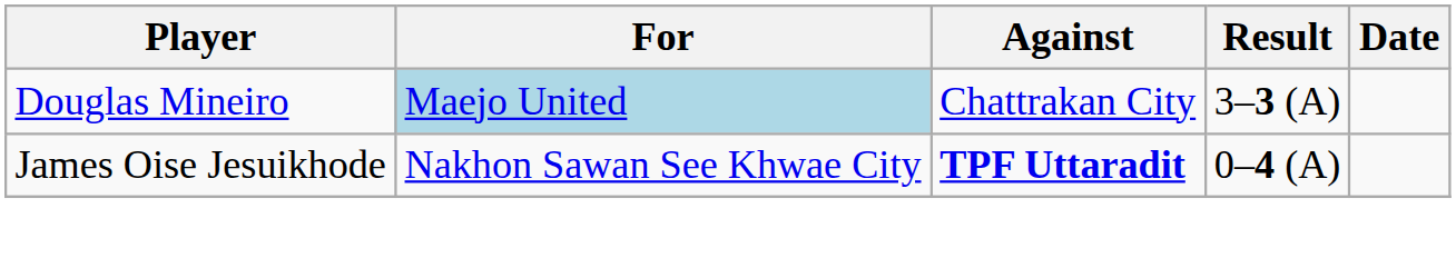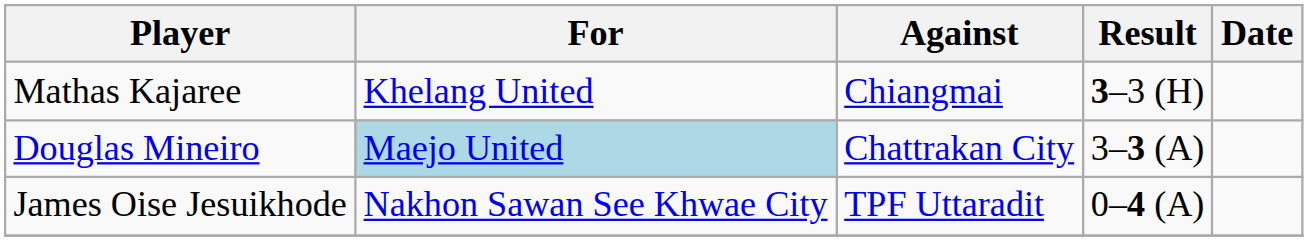 <table class="wikitable">
 <tr>
 <th>Player</th>
 <th>For</th>
 <th>Against</th>
 <th>Result</th>
 <th>Date</th>
+</tr>
+<tr>
+<td> Mathas Kajaree</td>
+<td><a href='#'>Khelang United</a></td>
+<td><a href='#'>Chiangmai</a></td>
+<td><strong>3</strong>–3 (H)</td>
+<td></td>
 </tr>
 <tr>
 <td> <a href='#'>Douglas Mineiro</a></td>
 <td style="background: lightblue;"><a href='#'>Maejo United</a></td>
 <td><a href='#'>Chattrakan City</a></td>
 <td>3–<strong>3</strong> (A)</td>
 <td></td>
 </tr>
 <tr>
 <td> James Oise Jesuikhode</td>
 <td><a href='#'>Nakhon Sawan See Khwae City</a></td>
-<td><strong><a href='#'>TPF Uttaradit</a></strong></td>
+<td><a href='#'>TPF Uttaradit</a></td>
 <td>0–<strong>4</strong> (A)</td>
 <td></td>
 </tr>
 <tr>
 </tr>
 </table>
